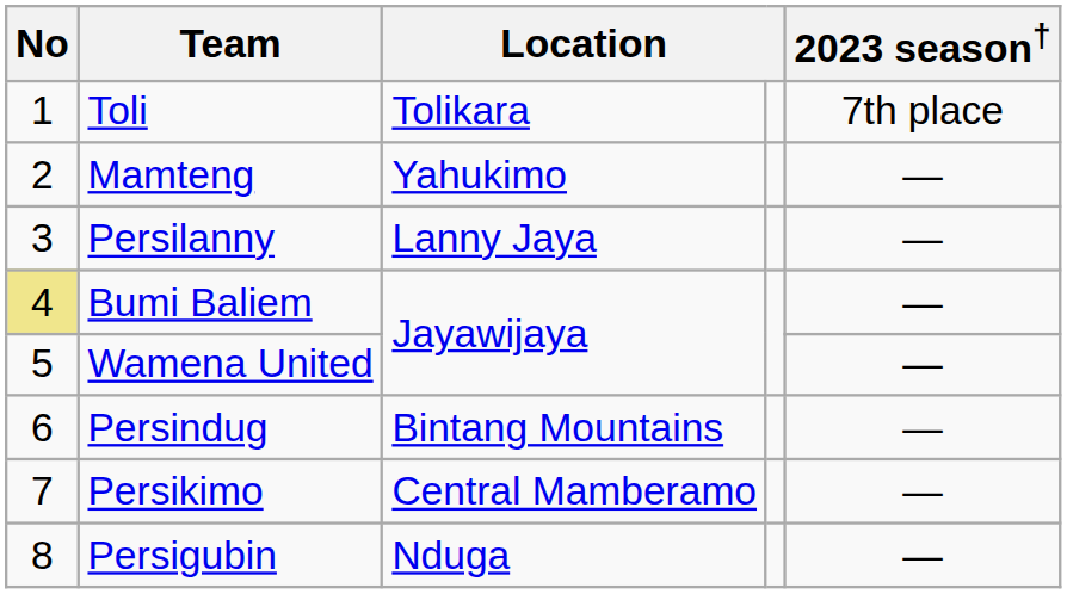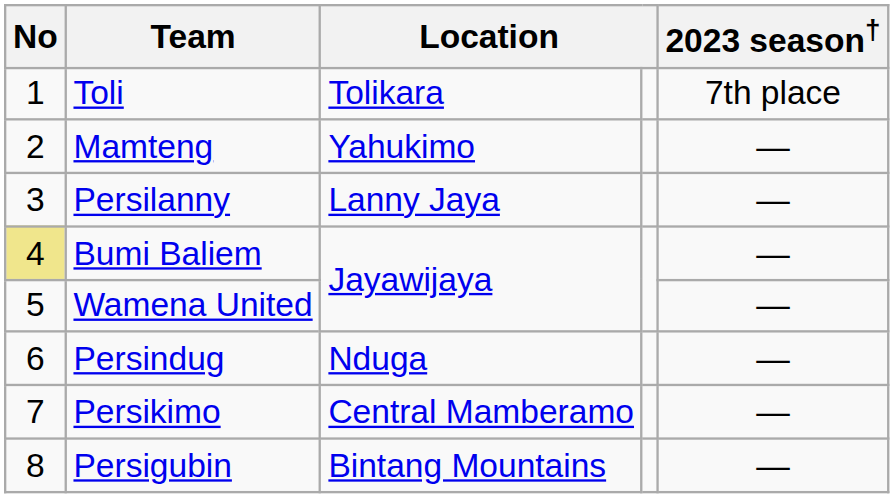 <table class="wikitable sortable" style="font-size:90%;">
 <tr>
 <th>No</th>
 <th>Team</th>
 <th colspan="2">Location</th>
 <th>2023 season<sup>†</sup></th>
 </tr>
 <tr>
 <td align="center">1</td>
 <td><a href='#'>Toli</a></td>
 <td><a href='#'>Tolikara</a></td>
 <td></td>
 <td align="center">7th place</td>
 </tr>
 <tr>
 <td align="center">2</td>
 <td><a href='#'>Mamteng</a></td>
 <td><a href='#'>Yahukimo</a></td>
 <td></td>
 <td align="center">—</td>
 </tr>
 <tr>
 <td align="center">3</td>
 <td><a href='#'>Persilanny</a></td>
 <td><a href='#'>Lanny Jaya</a></td>
 <td></td>
 <td align="center">—</td>
 </tr>
 <tr>
 <td align="center" style="background: khaki;">4</td>
 <td><a href='#'>Bumi Baliem</a></td>
 <td rowspan="2"><a href='#'>Jayawijaya</a></td>
 <td rowspan="2"></td>
 <td align="center">—</td>
 </tr>
 <tr>
 <td align="center">5</td>
 <td><a href='#'>Wamena United</a></td>
 <td align="center">—</td>
 </tr>
 <tr>
 <td align="center">6</td>
 <td><a href='#'>Persindug</a></td>
-<td><a href='#'>Bintang Mountains</a></td>
+<td><a href='#'>Nduga</a></td>
 <td></td>
 <td align="center">—</td>
 </tr>
 <tr>
 <td align="center">7</td>
 <td><a href='#'>Persikimo</a></td>
 <td><a href='#'>Central Mamberamo</a></td>
 <td></td>
 <td align="center">—</td>
 </tr>
 <tr>
 <td align="center">8</td>
 <td><a href='#'>Persigubin</a></td>
-<td><a href='#'>Nduga</a></td>
+<td><a href='#'>Bintang Mountains</a></td>
 <td></td>
 <td align="center">—</td>
 </tr>
 </table>
